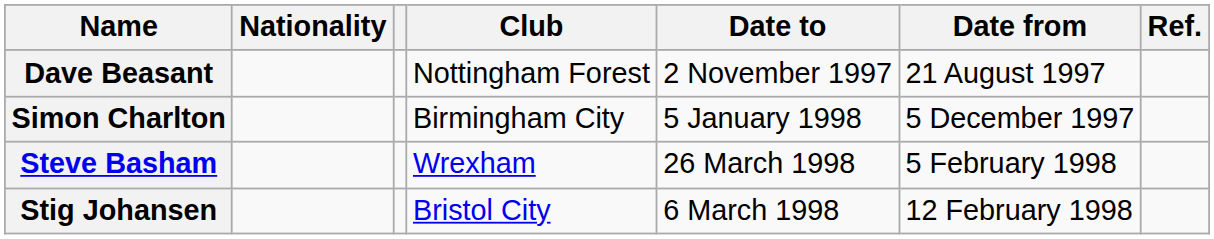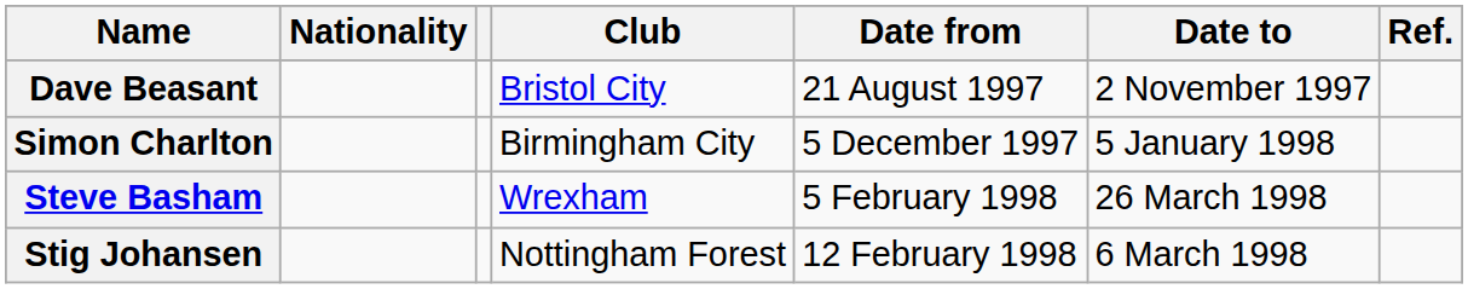 <table class="wikitable plainrowheaders">
 <tr>
 <th scope="col">Name</th>
 <th scope="col">Nationality</th>
 <th scope="col"></th>
 <th scope="col">Club</th>
+<th scope="col">Date from</th>
 <th scope="col">Date to</th>
-<th scope="col">Date from</th>
 <th scope="col">Ref.</th>
 </tr>
 <tr>
 <th scope="row">Dave Beasant</th>
 <td></td>
 <td align="center"></td>
-<td> Nottingham Forest</td>
+<td> <a href='#'>Bristol City</a></td>
+<td>21 August 1997</td>
 <td>2 November 1997</td>
-<td>21 August 1997</td>
 <td align="center"></td>
 </tr>
 <tr>
 <th scope="row">Simon Charlton</th>
 <td></td>
 <td align="center"></td>
 <td> Birmingham City</td>
+<td>5 December 1997</td>
 <td>5 January 1998</td>
-<td>5 December 1997</td>
 <td align="center"></td>
 </tr>
 <tr>
 <th scope="row"><a href='#'>Steve Basham</a></th>
 <td></td>
 <td align="center"></td>
 <td> <a href='#'>Wrexham</a></td>
+<td>5 February 1998</td>
 <td>26 March 1998</td>
-<td>5 February 1998</td>
 <td align="center"></td>
 </tr>
 <tr>
 <th scope="row">Stig Johansen</th>
 <td></td>
 <td align="center"></td>
-<td> <a href='#'>Bristol City</a></td>
+<td> Nottingham Forest</td>
+<td>12 February 1998</td>
 <td>6 March 1998</td>
-<td>12 February 1998</td>
 <td align="center"></td>
 </tr>
 </table>
